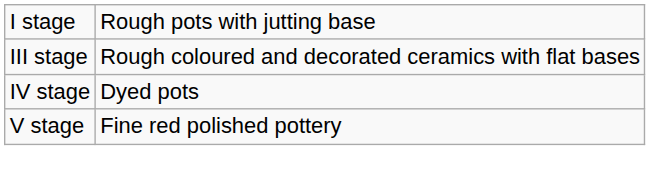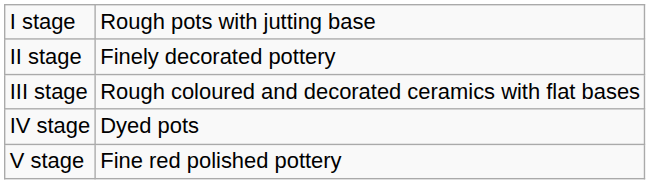 <table class="wikitable">
 <tr>
 <td>I  stage</td>
 <td>Rough pots with jutting base</td>
+</tr>
+<tr>
+<td>II  stage</td>
+<td>Finely decorated pottery</td>
 </tr>
 <tr>
 <td>III  stage</td>
 <td>Rough coloured and decorated ceramics with flat bases</td>
 </tr>
 <tr>
 <td>IV  stage</td>
 <td>Dyed pots</td>
 </tr>
 <tr>
 <td>V stage</td>
 <td>Fine red polished pottery</td>
 </tr>
 </table>
